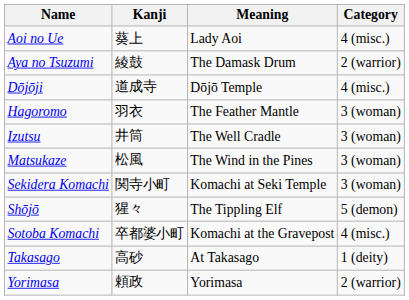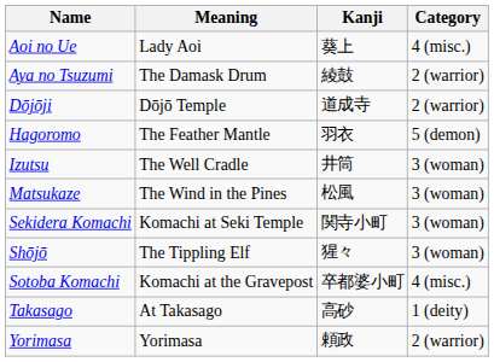 <table class="wikitable">
 <tr>
 <th>Name</th>
+<th>Meaning</th>
 <th>Kanji</th>
-<th>Meaning</th>
 <th>Category</th>
 </tr>
 <tr>
 <td><em><a href='#'>Aoi no Ue</a></em></td>
+<td>Lady Aoi</td>
 <td>葵上</td>
-<td>Lady Aoi</td>
 <td>4 (misc.)</td>
 </tr>
 <tr>
 <td><em><a href='#'>Aya no Tsuzumi</a></em></td>
+<td>The Damask Drum</td>
 <td>綾鼓</td>
-<td>The Damask Drum</td>
 <td>2 (warrior)</td>
 </tr>
 <tr>
 <td><em><a href='#'>Dōjōji</a></em></td>
+<td>Dōjō Temple</td>
 <td>道成寺</td>
-<td>Dōjō Temple</td>
-<td>4 (misc.)</td>
+<td>2 (warrior)</td>
 </tr>
 <tr>
 <td><em><a href='#'>Hagoromo</a></em></td>
+<td>The Feather Mantle</td>
 <td>羽衣</td>
-<td>The Feather Mantle</td>
-<td>3 (woman)</td>
+<td>5 (demon)</td>
 </tr>
 <tr>
 <td><em><a href='#'>Izutsu</a></em></td>
+<td>The Well Cradle</td>
 <td>井筒</td>
-<td>The Well Cradle</td>
 <td>3 (woman)</td>
 </tr>
 <tr>
 <td><em><a href='#'>Matsukaze</a></em></td>
+<td>The Wind in the Pines</td>
 <td>松風</td>
-<td>The Wind in the Pines</td>
 <td>3 (woman)</td>
 </tr>
 <tr>
 <td><em><a href='#'>Sekidera Komachi</a></em></td>
+<td>Komachi at Seki Temple</td>
 <td>関寺小町</td>
-<td>Komachi at Seki Temple</td>
 <td>3 (woman)</td>
 </tr>
 <tr>
 <td><em><a href='#'>Shōjō</a></em></td>
+<td>The Tippling Elf</td>
 <td>猩々</td>
-<td>The Tippling Elf</td>
-<td>5 (demon)</td>
+<td>3 (woman)</td>
 </tr>
 <tr>
 <td><em><a href='#'>Sotoba Komachi</a></em></td>
+<td>Komachi at the Gravepost</td>
 <td>卒都婆小町</td>
-<td>Komachi at the Gravepost</td>
 <td>4 (misc.)</td>
 </tr>
 <tr>
 <td><em><a href='#'>Takasago</a></em></td>
+<td>At Takasago</td>
 <td>高砂</td>
-<td>At Takasago</td>
 <td>1 (deity)</td>
 </tr>
 <tr>
 <td><em><a href='#'>Yorimasa</a></em></td>
+<td>Yorimasa</td>
 <td>頼政</td>
-<td>Yorimasa</td>
 <td>2 (warrior)</td>
 </tr>
 </table>
